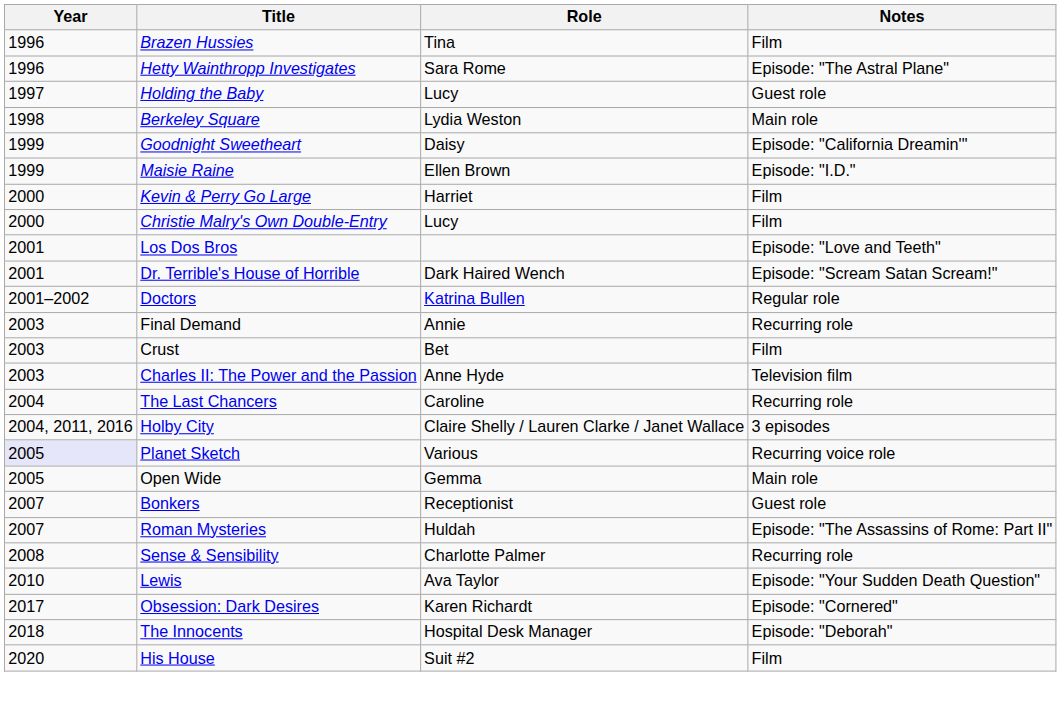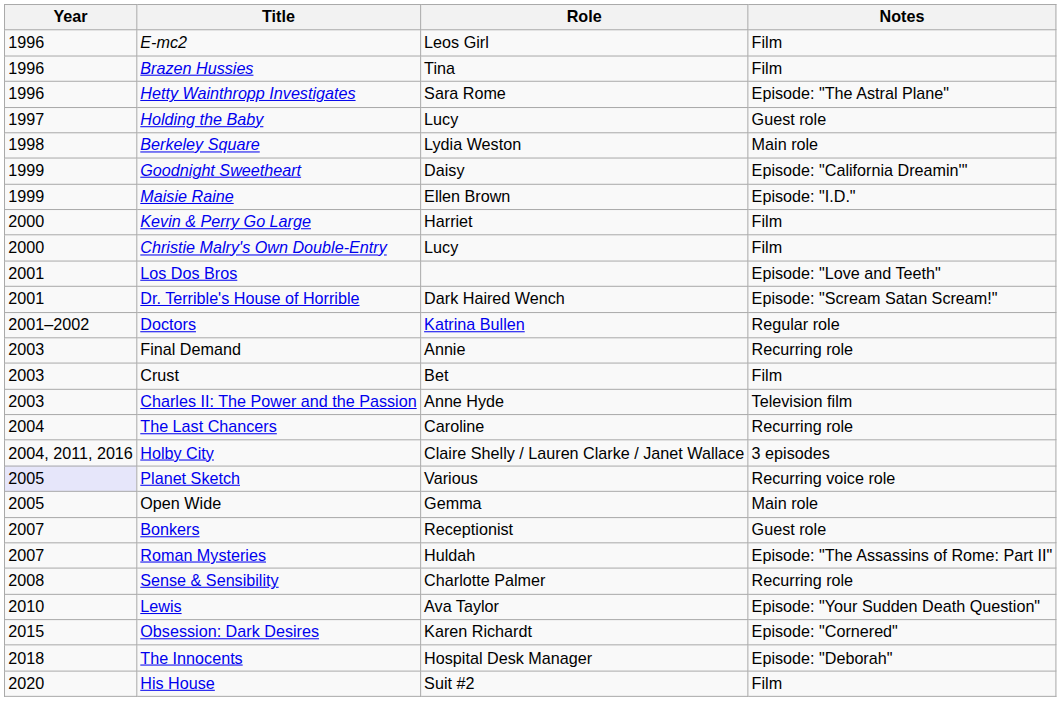 <table class="wikitable">
 <tr>
 <th>Year</th>
 <th>Title</th>
 <th>Role</th>
 <th>Notes</th>
+</tr>
+<tr>
+<td>1996</td>
+<td><em>E-mc2</em></td>
+<td>Leos Girl</td>
+<td>Film</td>
 </tr>
 <tr>
 <td>1996</td>
 <td><em><a href='#'>Brazen Hussies</a></em></td>
 <td>Tina</td>
 <td>Film</td>
 </tr>
 <tr>
 <td>1996</td>
 <td><em><a href='#'>Hetty Wainthropp Investigates</a></em></td>
 <td>Sara Rome</td>
 <td>Episode: "The Astral Plane"</td>
 </tr>
 <tr>
 <td>1997</td>
 <td><em><a href='#'>Holding the Baby</a></em></td>
 <td>Lucy</td>
 <td>Guest role</td>
 </tr>
 <tr>
 <td>1998</td>
 <td><em><a href='#'>Berkeley Square</a></em></td>
 <td>Lydia Weston</td>
 <td>Main role</td>
 </tr>
 <tr>
 <td>1999</td>
 <td><em><a href='#'>Goodnight Sweetheart</a></em></td>
 <td>Daisy</td>
 <td>Episode: "California Dreamin'"</td>
 </tr>
 <tr>
 <td>1999</td>
 <td><em><a href='#'>Maisie Raine</a></em></td>
 <td>Ellen Brown</td>
 <td>Episode: "I.D."</td>
 </tr>
 <tr>
 <td>2000</td>
 <td><em><a href='#'>Kevin & Perry Go Large</a></em></td>
 <td>Harriet</td>
 <td>Film</td>
 </tr>
 <tr>
 <td>2000</td>
 <td><em><a href='#'>Christie Malry's Own Double-Entry</a></td>
 <td>Lucy</td>
 <td>Film</td>
 </tr>
 <tr>
 <td>2001</td>
 <td></em><a href='#'>Los Dos Bros</a><em></td>
 <td></td>
 <td>Episode: "Love and Teeth"</td>
 </tr>
 <tr>
 <td>2001</td>
 <td></em><a href='#'>Dr. Terrible's House of Horrible</a><em></td>
 <td>Dark Haired Wench</td>
 <td>Episode: "Scream Satan Scream!"</td>
 </tr>
 <tr>
 <td>2001–2002</td>
 <td></em><a href='#'>Doctors</a><em></td>
 <td><a href='#'>Katrina Bullen</a></td>
 <td>Regular role</td>
 </tr>
 <tr>
 <td>2003</td>
 <td></em>Final Demand<em></td>
 <td>Annie</td>
 <td>Recurring role</td>
 </tr>
 <tr>
 <td>2003</td>
 <td></em>Crust<em></td>
 <td>Bet</td>
 <td>Film</td>
 </tr>
 <tr>
 <td>2003</td>
 <td></em><a href='#'>Charles II: The Power and the Passion</a><em></td>
 <td>Anne Hyde</td>
 <td>Television film</td>
 </tr>
 <tr>
 <td>2004</td>
 <td></em><a href='#'>The Last Chancers</a><em></td>
 <td>Caroline</td>
 <td>Recurring role</td>
 </tr>
 <tr>
 <td>2004, 2011, 2016</td>
 <td></em><a href='#'>Holby City</a><em></td>
 <td>Claire Shelly / Lauren Clarke / Janet Wallace</td>
 <td>3 episodes</td>
 </tr>
 <tr>
 <td style="background: lavender;">2005</td>
 <td></em><a href='#'>Planet Sketch</a><em></td>
 <td>Various</td>
 <td>Recurring voice role</td>
 </tr>
 <tr>
 <td>2005</td>
 <td></em>Open Wide<em></td>
 <td>Gemma</td>
 <td>Main role</td>
 </tr>
 <tr>
 <td>2007</td>
 <td></em><a href='#'>Bonkers</a><em></td>
 <td>Receptionist</td>
 <td>Guest role</td>
 </tr>
 <tr>
 <td>2007</td>
 <td></em><a href='#'>Roman Mysteries</a><em></td>
 <td>Huldah</td>
 <td>Episode: "The Assassins of Rome: Part II"</td>
 </tr>
 <tr>
 <td>2008</td>
 <td></em><a href='#'>Sense & Sensibility</a><em></td>
 <td>Charlotte Palmer</td>
 <td>Recurring role</td>
 </tr>
 <tr>
 <td>2010</td>
 <td></em><a href='#'>Lewis</a><em></td>
 <td>Ava Taylor</td>
 <td>Episode: "Your Sudden Death Question"</td>
 </tr>
 <tr>
-<td>2017</td>
+<td>2015</td>
 <td></em><a href='#'>Obsession: Dark Desires</a><em></td>
 <td>Karen Richardt</td>
 <td>Episode: "Cornered"</td>
 </tr>
 <tr>
 <td>2018</td>
 <td></em><a href='#'>The Innocents</a><em></td>
 <td>Hospital Desk Manager</td>
 <td>Episode: "Deborah"</td>
 </tr>
 <tr>
 <td>2020</td>
 <td></em><a href='#'>His House</a><em></td>
 <td>Suit #2</td>
 <td>Film</td>
 </tr>
 </table>
